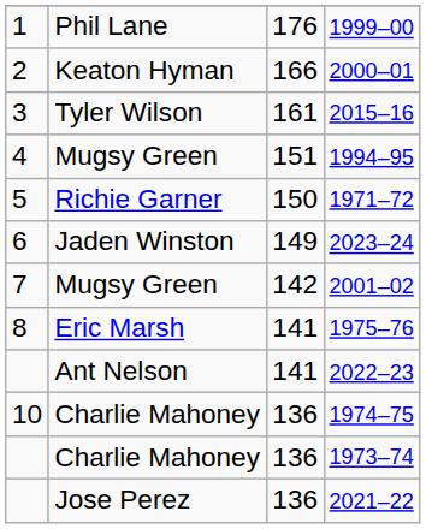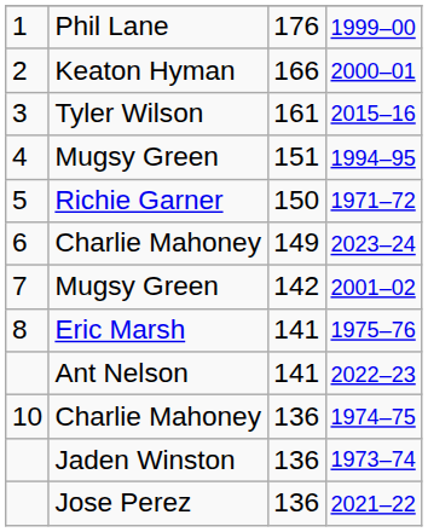 <table class="wikitable">
 <tr>
 </tr>
 <tr>
 <td>1</td>
 <td>Phil Lane</td>
 <td>176</td>
 <td style="font-size:80%;"><a href='#'>1999–00</a></td>
 </tr>
 <tr>
 <td>2</td>
 <td>Keaton Hyman</td>
 <td>166</td>
 <td style="font-size:80%;"><a href='#'>2000–01</a></td>
 </tr>
 <tr>
 <td>3</td>
 <td>Tyler Wilson</td>
 <td>161</td>
 <td style="font-size:80%;"><a href='#'>2015–16</a></td>
 </tr>
 <tr>
 <td>4</td>
 <td>Mugsy Green</td>
 <td>151</td>
 <td style="font-size:80%;"><a href='#'>1994–95</a></td>
 </tr>
 <tr>
 <td>5</td>
 <td><a href='#'>Richie Garner</a></td>
 <td>150</td>
 <td style="font-size:80%;"><a href='#'>1971–72</a></td>
 </tr>
 <tr>
 <td>6</td>
-<td>Jaden Winston</td>
+<td>Charlie Mahoney</td>
 <td>149</td>
 <td style="font-size:80%;"><a href='#'>2023–24</a></td>
 </tr>
 <tr>
 <td>7</td>
 <td>Mugsy Green</td>
 <td>142</td>
 <td style="font-size:80%;"><a href='#'>2001–02</a></td>
 </tr>
 <tr>
 <td>8</td>
 <td><a href='#'>Eric Marsh</a></td>
 <td>141</td>
 <td style="font-size:80%;"><a href='#'>1975–76</a></td>
 </tr>
 <tr>
 <td></td>
 <td>Ant Nelson</td>
 <td>141</td>
 <td style="font-size:80%;"><a href='#'>2022–23</a></td>
 </tr>
 <tr>
 <td>10</td>
 <td>Charlie Mahoney</td>
 <td>136</td>
 <td style="font-size:80%;"><a href='#'>1974–75</a></td>
 </tr>
 <tr>
 <td></td>
-<td>Charlie Mahoney</td>
+<td>Jaden Winston</td>
 <td>136</td>
 <td style="font-size:80%;"><a href='#'>1973–74</a></td>
 </tr>
 <tr>
 <td></td>
 <td>Jose Perez</td>
 <td>136</td>
 <td style="font-size:80%;"><a href='#'>2021–22</a></td>
 </tr>
 </table>
